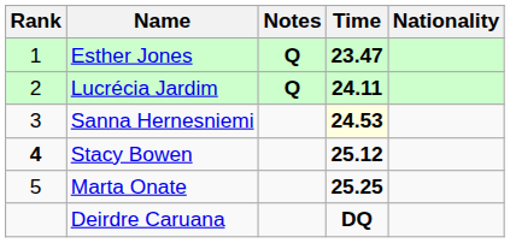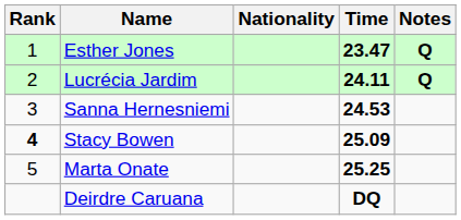 <table class="wikitable sortable" style="text-align:center">
 <tr>
 <th>Rank</th>
 <th>Name</th>
+<th>Nationality</th>
+<th>Time</th>
 <th>Notes</th>
-<th>Time</th>
-<th>Nationality</th>
 </tr>
 <tr bgcolor=ccffcc>
 <td>1</td>
 <td align=left><a href='#'>Esther Jones</a></td>
+<td align=left></td>
+<td><strong>23.47</strong></td>
 <td><strong>Q</strong></td>
-<td><strong>23.47</strong></td>
-<td align=left></td>
 </tr>
 <tr bgcolor=ccffcc>
 <td>2</td>
 <td align=left><a href='#'>Lucrécia Jardim</a></td>
+<td align=left></td>
+<td><strong>24.11</strong></td>
 <td><strong>Q</strong></td>
-<td><strong>24.11</strong></td>
-<td align=left></td>
 </tr>
 <tr>
 <td>3</td>
 <td align=left><a href='#'>Sanna Hernesniemi</a></td>
+<td align=left></td>
+<td><strong>24.53</strong></td>
 <td></td>
-<td style="background: lightyellow;"><strong>24.53</strong></td>
-<td align=left></td>
 </tr>
 <tr>
 <td><strong>4</strong></td>
 <td align=left><a href='#'>Stacy Bowen</a></td>
+<td align=left></td>
+<td><strong>25.09</strong></td>
 <td></td>
-<td><strong>25.12</strong></td>
-<td align=left></td>
 </tr>
 <tr>
 <td>5</td>
 <td align=left><a href='#'>Marta Onate</a></td>
+<td align=left></td>
+<td><strong>25.25</strong></td>
 <td></td>
-<td><strong>25.25</strong></td>
-<td align=left></td>
 </tr>
 <tr>
 <td></td>
 <td align=left><a href='#'>Deirdre Caruana</a></td>
+<td align=left></td>
+<td><strong>DQ</strong></td>
 <td></td>
-<td><strong>DQ</strong></td>
-<td align=left></td>
 </tr>
 </table>
